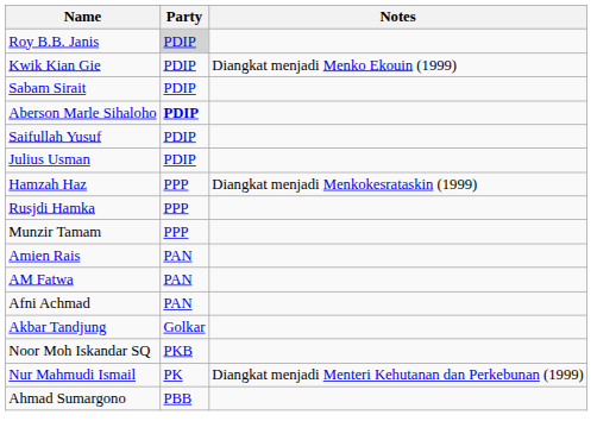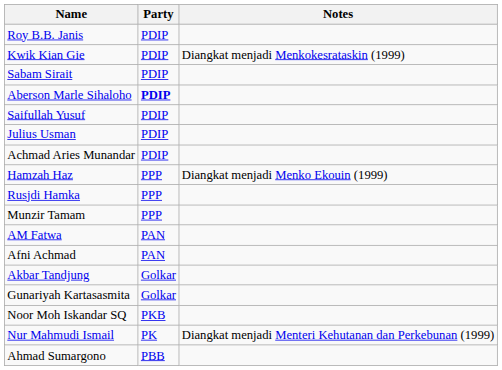 <table class="wikitable sortable" style="font-size: 100%;">
 <tr bgcolor="#cccccc">
 <th>Name</th>
 <th>Party</th>
 <th>Notes</th>
 </tr>
 <tr>
 <td><a href='#'>Roy B.B. Janis</a></td>
-<td style="background: lightgrey;"><a href='#'>PDIP</a></td>
+<td><a href='#'>PDIP</a></td>
 <td></td>
 </tr>
 <tr>
 <td><a href='#'>Kwik Kian Gie</a></td>
 <td><a href='#'>PDIP</a></td>
-<td>Diangkat menjadi <a href='#'>Menko Ekouin</a> (1999)</td>
+<td>Diangkat menjadi <a href='#'>Menkokesrataskin</a> (1999)</td>
 </tr>
 <tr>
 <td><a href='#'>Sabam Sirait</a></td>
 <td><a href='#'>PDIP</a></td>
 <td></td>
 </tr>
 <tr>
 <td><a href='#'>Aberson Marle Sihaloho</a></td>
 <td><strong><a href='#'>PDIP</a></strong></td>
 <td></td>
 </tr>
 <tr>
 <td><a href='#'>Saifullah Yusuf</a></td>
 <td><a href='#'>PDIP</a></td>
 <td></td>
 </tr>
 <tr>
 <td><a href='#'>Julius Usman</a></td>
 <td><a href='#'>PDIP</a></td>
 <td></td>
 </tr>
 <tr>
+<td>Achmad Aries Munandar</td>
+<td><a href='#'>PDIP</a></td>
+<td></td>
+</tr>
+<tr>
 <td><a href='#'>Hamzah Haz</a></td>
 <td><a href='#'>PPP</a></td>
-<td>Diangkat menjadi <a href='#'>Menkokesrataskin</a> (1999)</td>
+<td>Diangkat menjadi <a href='#'>Menko Ekouin</a> (1999)</td>
 </tr>
 <tr>
 <td><a href='#'>Rusjdi Hamka</a></td>
 <td><a href='#'>PPP</a></td>
 <td></td>
 </tr>
 <tr>
 <td>Munzir Tamam</td>
 <td><a href='#'>PPP</a></td>
-<td></td>
-</tr>
-<tr>
-<td><a href='#'>Amien Rais</a></td>
-<td><a href='#'>PAN</a></td>
 <td></td>
 </tr>
 <tr>
 <td><a href='#'>AM Fatwa</a></td>
 <td><a href='#'>PAN</a></td>
 <td></td>
 </tr>
 <tr>
 <td>Afni Achmad</td>
 <td><a href='#'>PAN</a></td>
 <td></td>
 </tr>
 <tr>
 <td><a href='#'>Akbar Tandjung</a></td>
+<td><a href='#'>Golkar</a></td>
+<td></td>
+</tr>
+<tr>
+<td>Gunariyah Kartasasmita</td>
 <td><a href='#'>Golkar</a></td>
 <td></td>
 </tr>
 <tr>
 <td>Noor Moh Iskandar SQ</td>
 <td><a href='#'>PKB</a></td>
 <td></td>
 </tr>
 <tr>
 <td><a href='#'>Nur Mahmudi Ismail</a></td>
 <td><a href='#'>PK</a></td>
 <td>Diangkat menjadi <a href='#'>Menteri Kehutanan dan Perkebunan</a> (1999)</td>
 </tr>
 <tr>
 <td>Ahmad Sumargono</td>
 <td><a href='#'>PBB</a></td>
 <td></td>
 </tr>
 </table>
